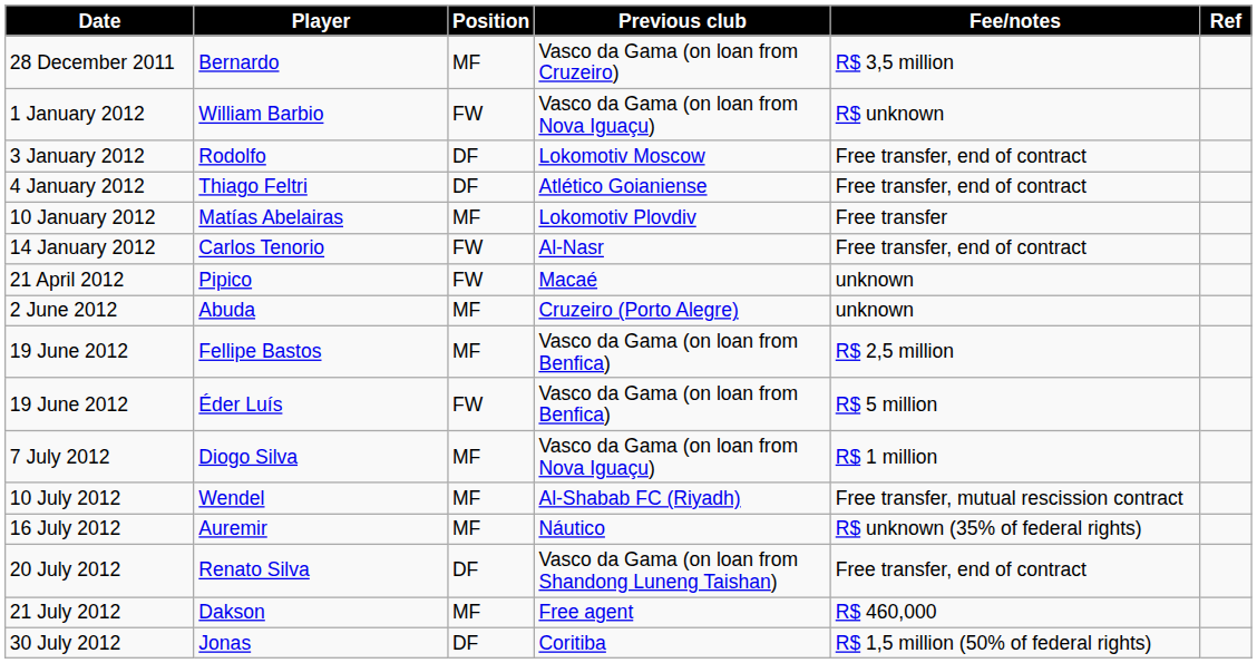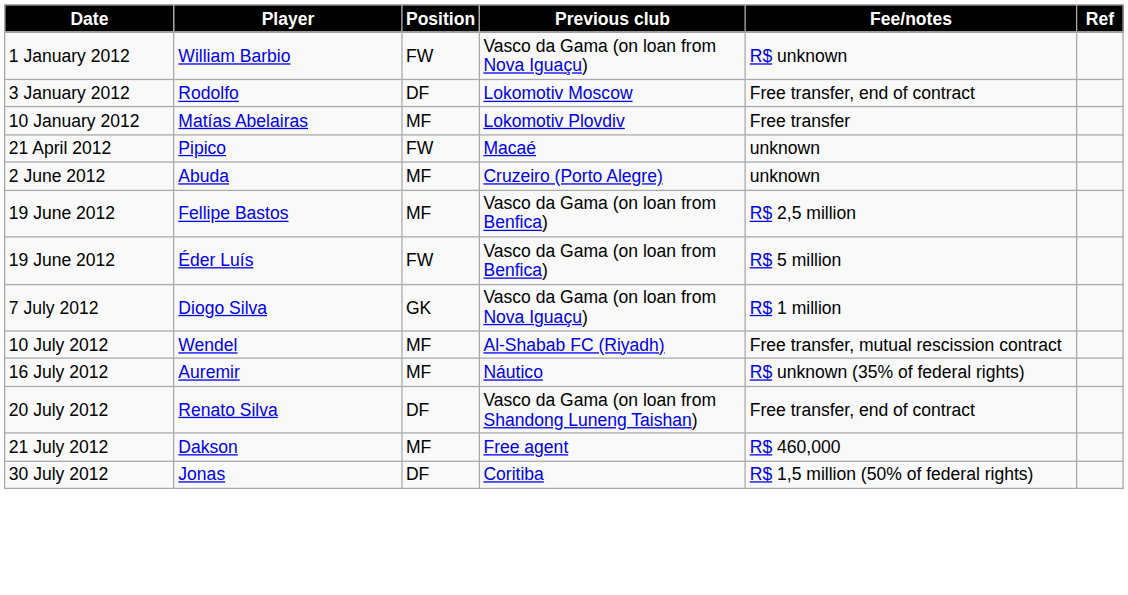 <table class="wikitable" style="text-align:left; font-size:85%;">
 <tr>
 <th style="background:black; color:white; width:125px;">Date</th>
 <th style="background:black; color:white; width:170px;">Player</th>
 <th style="background:black; color:white; width:50px;">Position</th>
 <th style="background:black; color:white; width:200px;">Previous club</th>
 <th style="background:black; color:white; width:250px;">Fee/notes</th>
 <th style="background:black; color:white; width:30px;">Ref</th>
-</tr>
-<tr>
-<td>28 December 2011</td>
-<td> <a href='#'>Bernardo</a></td>
-<td>MF</td>
-<td> Vasco da Gama (on loan from <a href='#'>Cruzeiro</a>)</td>
-<td><a href='#'>R$</a> 3,5 million</td>
-<td></td>
 </tr>
 <tr>
 <td>1 January 2012</td>
 <td> <a href='#'>William Barbio</a></td>
 <td>FW</td>
 <td> Vasco da Gama (on loan from <a href='#'>Nova Iguaçu</a>)</td>
 <td><a href='#'>R$</a> unknown</td>
 <td></td>
 </tr>
 <tr>
 <td>3 January 2012</td>
 <td> <a href='#'>Rodolfo</a></td>
 <td>DF</td>
 <td> <a href='#'>Lokomotiv Moscow</a></td>
 <td>Free transfer, end of contract</td>
 <td></td>
 </tr>
 <tr>
-<td>4 January 2012</td>
-<td> <a href='#'>Thiago Feltri</a></td>
-<td>DF</td>
-<td> <a href='#'>Atlético Goianiense</a></td>
-<td>Free transfer, end of contract</td>
-<td></td>
-</tr>
-<tr>
 <td>10 January 2012</td>
 <td> <a href='#'>Matías Abelairas</a></td>
 <td>MF</td>
 <td> <a href='#'>Lokomotiv Plovdiv</a></td>
 <td>Free transfer</td>
-<td></td>
-</tr>
-<tr>
-<td>14 January 2012</td>
-<td> <a href='#'>Carlos Tenorio</a></td>
-<td>FW</td>
-<td> <a href='#'>Al-Nasr</a></td>
-<td>Free transfer, end of contract</td>
 <td></td>
 </tr>
 <tr>
 <td>21 April 2012</td>
 <td> <a href='#'>Pipico</a></td>
 <td>FW</td>
 <td> <a href='#'>Macaé</a></td>
 <td>unknown</td>
 <td></td>
 </tr>
 <tr>
 <td>2 June 2012</td>
 <td> <a href='#'>Abuda</a></td>
 <td>MF</td>
 <td> <a href='#'>Cruzeiro (Porto Alegre)</a></td>
 <td>unknown</td>
 <td></td>
 </tr>
 <tr>
 <td>19 June 2012</td>
 <td> <a href='#'>Fellipe Bastos</a></td>
 <td>MF</td>
 <td> Vasco da Gama (on loan from <a href='#'>Benfica</a>)</td>
 <td><a href='#'>R$</a> 2,5 million</td>
 <td></td>
 </tr>
 <tr>
 <td>19 June 2012</td>
 <td> <a href='#'>Éder Luís</a></td>
 <td>FW</td>
 <td> Vasco da Gama (on loan from <a href='#'>Benfica</a>)</td>
 <td><a href='#'>R$</a> 5 million</td>
 <td></td>
 </tr>
 <tr>
 <td>7 July 2012</td>
 <td> <a href='#'>Diogo Silva</a></td>
-<td>MF</td>
+<td>GK</td>
 <td> Vasco da Gama (on loan from <a href='#'>Nova Iguaçu</a>)</td>
 <td><a href='#'>R$</a> 1 million</td>
 <td></td>
 </tr>
 <tr>
 <td>10 July 2012</td>
 <td> <a href='#'>Wendel</a></td>
 <td>MF</td>
 <td> <a href='#'>Al-Shabab FC (Riyadh)</a></td>
 <td>Free transfer, mutual rescission contract</td>
 <td></td>
 </tr>
 <tr>
 <td>16 July 2012</td>
 <td> <a href='#'>Auremir</a></td>
 <td>MF</td>
 <td> <a href='#'>Náutico</a></td>
 <td><a href='#'>R$</a> unknown (35% of federal rights)</td>
 <td></td>
 </tr>
 <tr>
 <td>20 July 2012</td>
 <td> <a href='#'>Renato Silva</a></td>
 <td>DF</td>
 <td> Vasco da Gama (on loan from <a href='#'>Shandong Luneng Taishan</a>)</td>
 <td>Free transfer, end of contract</td>
 <td></td>
 </tr>
 <tr>
 <td>21 July 2012</td>
 <td> <a href='#'>Dakson</a></td>
 <td>MF</td>
 <td><a href='#'>Free agent</a></td>
 <td><a href='#'>R$</a> 460,000</td>
 <td></td>
 </tr>
 <tr>
 <td>30 July 2012</td>
 <td> <a href='#'>Jonas</a></td>
 <td>DF</td>
 <td> <a href='#'>Coritiba</a></td>
 <td><a href='#'>R$</a> 1,5 million (50% of federal rights)</td>
 <td></td>
 </tr>
 </table>
